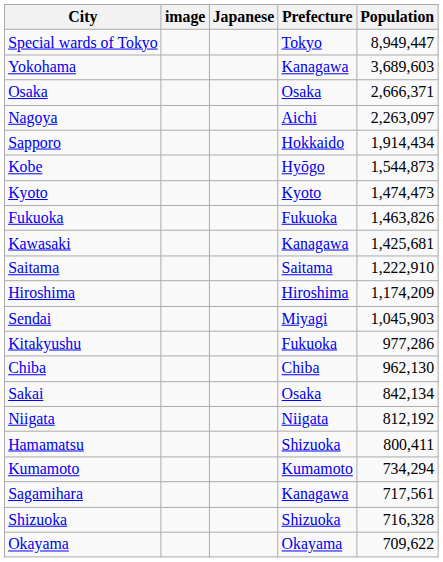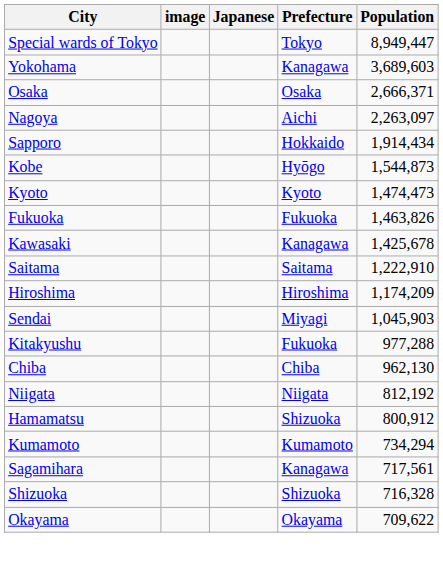 <table class="wikitable sortable" style="text-align:right;">
 <tr>
 <th>City</th>
 <th>image</th>
 <th>Japanese</th>
 <th>Prefecture</th>
 <th>Population </th>
 </tr>
 <tr>
 <td align="left"><a href='#'>Special wards of Tokyo</a></td>
 <td align="left"></td>
 <td align="left"><span></span></td>
 <td align="left"><a href='#'>Tokyo</a></td>
 <td>8,949,447</td>
 </tr>
 <tr>
 <td align="left"><a href='#'>Yokohama</a></td>
 <td align="left"></td>
 <td align="left"><span></span></td>
 <td align="left"><a href='#'>Kanagawa</a></td>
 <td>3,689,603</td>
 </tr>
 <tr>
 <td align="left"><a href='#'>Osaka</a></td>
 <td align="left"></td>
 <td align="left"><span></span></td>
 <td align="left"><a href='#'>Osaka</a></td>
 <td>2,666,371</td>
 </tr>
 <tr>
 <td align="left"><a href='#'>Nagoya</a></td>
 <td align="left"></td>
 <td align="left"><span></span></td>
 <td align="left"><a href='#'>Aichi</a></td>
 <td>2,263,097</td>
 </tr>
 <tr>
 <td align="left"><a href='#'>Sapporo</a></td>
 <td align="left"></td>
 <td align="left"><span></span></td>
 <td align="left"><a href='#'>Hokkaido</a></td>
 <td>1,914,434</td>
 </tr>
 <tr>
 <td align="left"><a href='#'>Kobe</a></td>
 <td align="left"></td>
 <td align="left"><span></span></td>
 <td align="left"><a href='#'>Hyōgo</a></td>
 <td>1,544,873</td>
 </tr>
 <tr>
 <td align="left"><a href='#'>Kyoto</a></td>
 <td align="left"></td>
 <td align="left"><span></span></td>
 <td align="left"><a href='#'>Kyoto</a></td>
 <td>1,474,473</td>
 </tr>
 <tr>
 <td align="left"><a href='#'>Fukuoka</a></td>
 <td align="left"></td>
 <td align="left"><span></span></td>
 <td align="left"><a href='#'>Fukuoka</a></td>
 <td>1,463,826</td>
 </tr>
 <tr>
 <td align="left"><a href='#'>Kawasaki</a></td>
 <td align="left"></td>
 <td align="left"><span></span></td>
 <td align="left"><a href='#'>Kanagawa</a></td>
-<td>1,425,681</td>
+<td>1,425,678</td>
 </tr>
 <tr>
 <td align="left"><a href='#'>Saitama</a></td>
 <td align="left"></td>
 <td align="left"><span></span></td>
 <td align="left"><a href='#'>Saitama</a></td>
 <td>1,222,910</td>
 </tr>
 <tr>
 <td align="left"><a href='#'>Hiroshima</a></td>
 <td align="left"></td>
 <td align="left"><span></span></td>
 <td align="left"><a href='#'>Hiroshima</a></td>
 <td>1,174,209</td>
 </tr>
 <tr>
 <td align="left"><a href='#'>Sendai</a></td>
 <td align="left"></td>
 <td align="left"><span></span></td>
 <td align="left"><a href='#'>Miyagi</a></td>
 <td>1,045,903</td>
 </tr>
 <tr>
 <td align="left"><a href='#'>Kitakyushu</a></td>
 <td align="left"></td>
 <td align="left"><span></span></td>
 <td align="left"><a href='#'>Fukuoka</a></td>
-<td>977,286</td>
+<td>977,288</td>
 </tr>
 <tr>
 <td align="left"><a href='#'>Chiba</a></td>
 <td align="left"></td>
 <td align="left"><span></span></td>
 <td align="left"><a href='#'>Chiba</a></td>
 <td>962,130</td>
-</tr>
-<tr>
-<td align="left"><a href='#'>Sakai</a></td>
-<td align="left"></td>
-<td align="left"><span></span></td>
-<td align="left"><a href='#'>Osaka</a></td>
-<td>842,134</td>
 </tr>
 <tr>
 <td align="left"><a href='#'>Niigata</a></td>
 <td align="left"></td>
 <td align="left"><span></span></td>
 <td align="left"><a href='#'>Niigata</a></td>
 <td>812,192</td>
 </tr>
 <tr>
 <td align="left"><a href='#'>Hamamatsu</a></td>
 <td align="left"></td>
 <td align="left"><span></span></td>
 <td align="left"><a href='#'>Shizuoka</a></td>
-<td>800,411</td>
+<td>800,912</td>
 </tr>
 <tr>
 <td align="left"><a href='#'>Kumamoto</a></td>
 <td align="left"></td>
 <td align="left"><span></span></td>
 <td align="left"><a href='#'>Kumamoto</a></td>
 <td>734,294</td>
 </tr>
 <tr>
 <td align="left"><a href='#'>Sagamihara</a></td>
 <td align="left"></td>
 <td align="left"><span></span></td>
 <td align="left"><a href='#'>Kanagawa</a></td>
 <td>717,561</td>
 </tr>
 <tr>
 <td align="left"><a href='#'>Shizuoka</a></td>
 <td align="left"></td>
 <td align="left"><span></span></td>
 <td align="left"><a href='#'>Shizuoka</a></td>
 <td>716,328</td>
 </tr>
 <tr>
 <td align="left"><a href='#'>Okayama</a></td>
 <td align="left"></td>
 <td align="left"><span></span></td>
 <td align="left"><a href='#'>Okayama</a></td>
 <td>709,622</td>
 </tr>
 </table>
